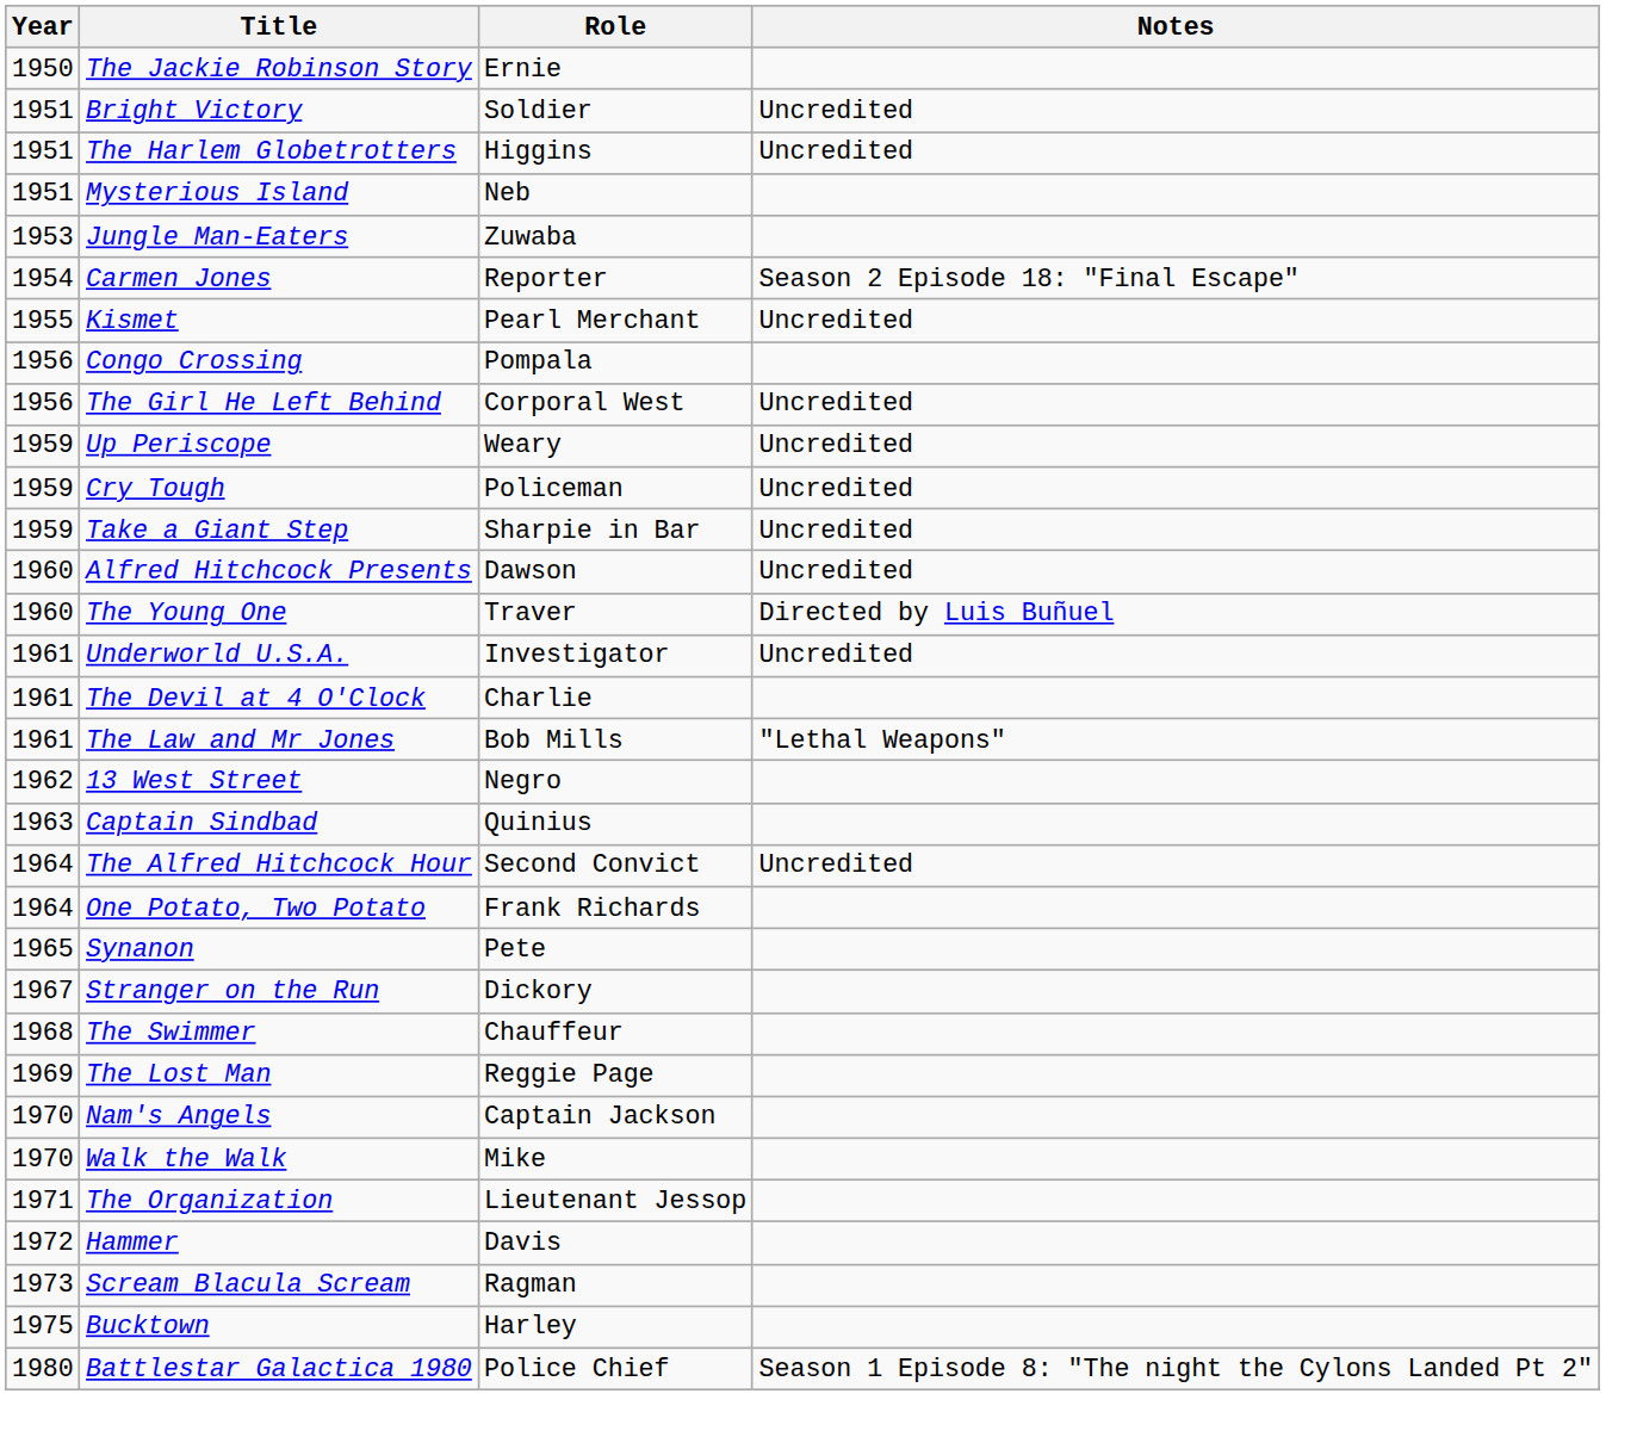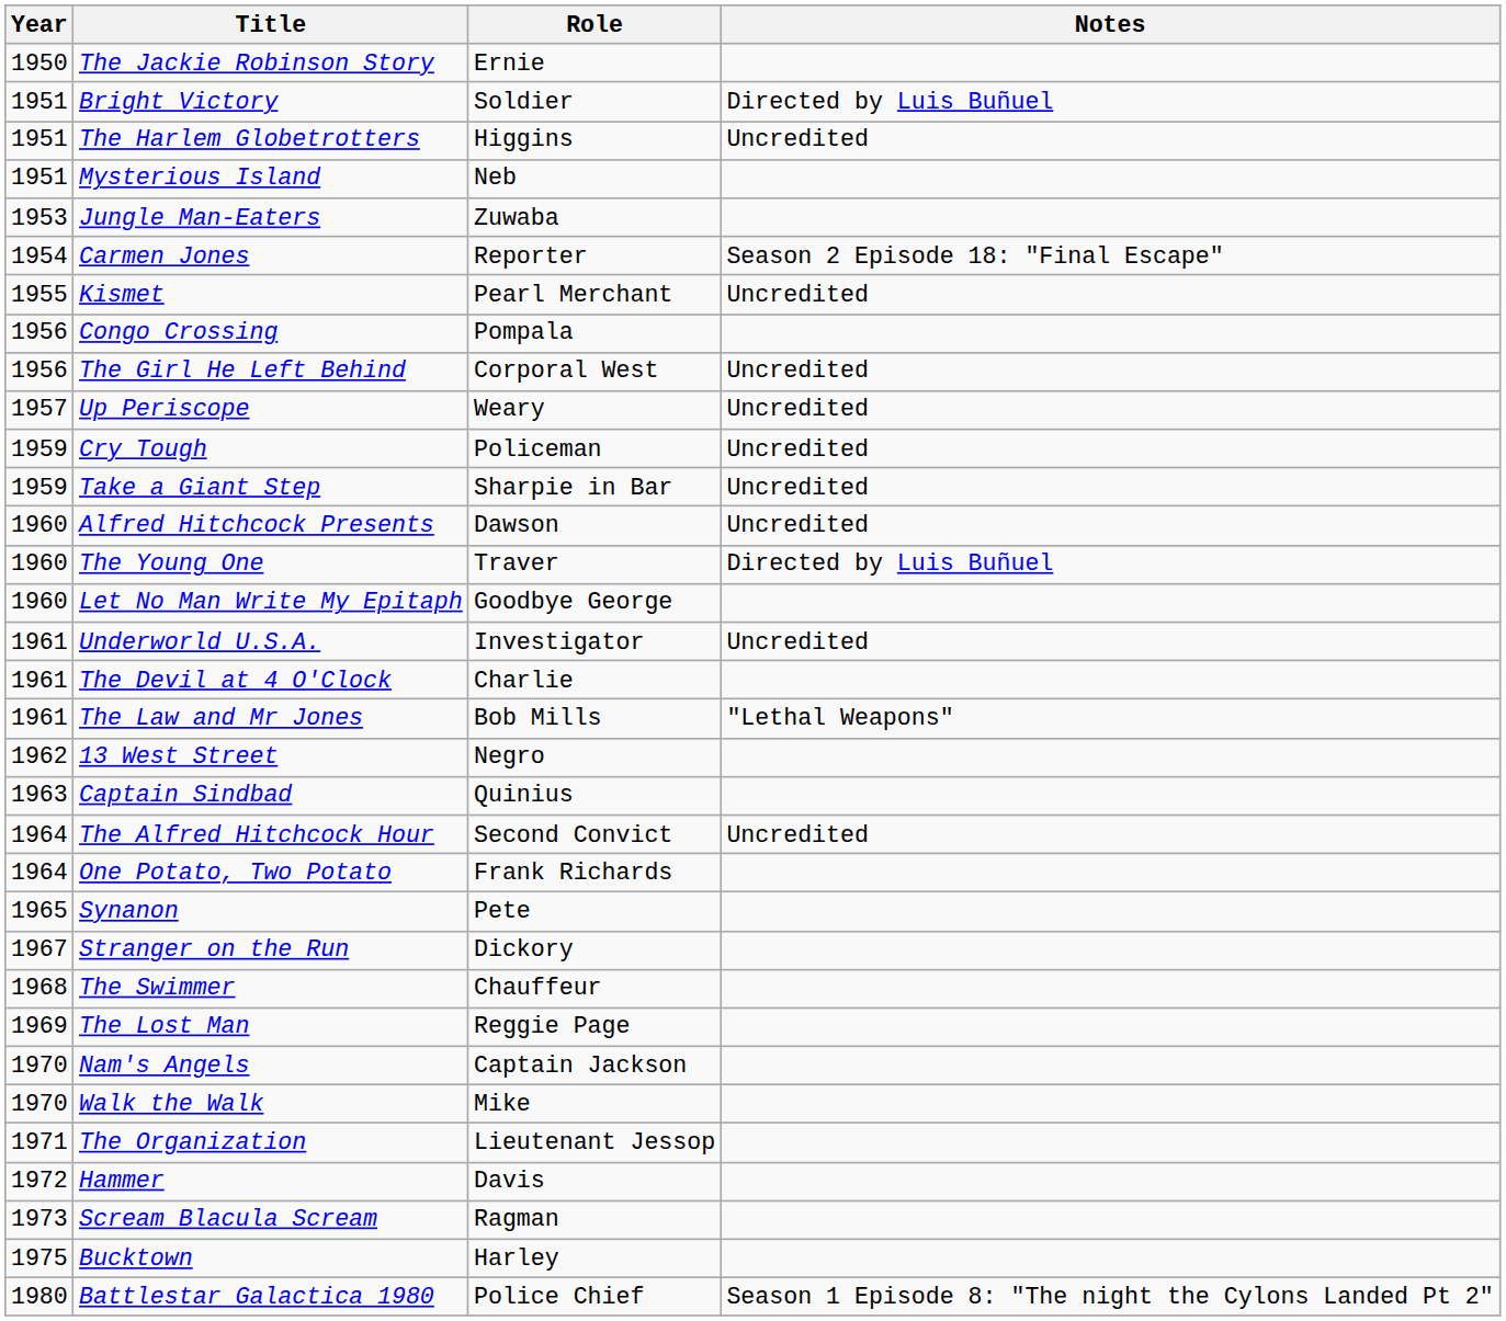 <table class="wikitable sortable">
 <tr>
 <th>Year</th>
 <th>Title</th>
 <th>Role</th>
 <th>Notes</th>
 </tr>
 <tr>
 <td>1950</td>
 <td><em><a href='#'>The Jackie Robinson Story</a></em></td>
 <td>Ernie</td>
 <td></td>
 </tr>
 <tr>
 <td>1951</td>
 <td><em><a href='#'>Bright Victory</a></em></td>
 <td>Soldier</td>
-<td>Uncredited</td>
+<td>Directed by <a href='#'>Luis Buñuel</a></td>
 </tr>
 <tr>
 <td>1951</td>
 <td><em><a href='#'>The Harlem Globetrotters</a></em></td>
 <td>Higgins</td>
 <td>Uncredited</td>
 </tr>
 <tr>
 <td>1951</td>
 <td><em><a href='#'>Mysterious Island</a></em></td>
 <td>Neb</td>
 <td></td>
 </tr>
 <tr>
 <td>1953</td>
 <td><em><a href='#'>Jungle Man-Eaters</a></em></td>
 <td>Zuwaba</td>
 <td></td>
 </tr>
 <tr>
 <td>1954</td>
 <td><em><a href='#'>Carmen Jones</a></em></td>
 <td>Reporter</td>
 <td>Season 2 Episode 18: "Final Escape"</td>
 </tr>
 <tr>
 <td>1955</td>
 <td><em><a href='#'>Kismet</a></em></td>
 <td>Pearl Merchant</td>
 <td>Uncredited</td>
 </tr>
 <tr>
 <td>1956</td>
 <td><em><a href='#'>Congo Crossing</a></em></td>
 <td>Pompala</td>
 <td></td>
 </tr>
 <tr>
 <td>1956</td>
 <td><em><a href='#'>The Girl He Left Behind</a></em></td>
 <td>Corporal West</td>
 <td>Uncredited</td>
 </tr>
 <tr>
-<td>1959</td>
+<td>1957</td>
 <td><em><a href='#'>Up Periscope</a></em></td>
 <td>Weary</td>
 <td>Uncredited</td>
 </tr>
 <tr>
 <td>1959</td>
 <td><em><a href='#'>Cry Tough</a></em></td>
 <td>Policeman</td>
 <td>Uncredited</td>
 </tr>
 <tr>
 <td>1959</td>
 <td><em><a href='#'>Take a Giant Step</a></em></td>
 <td>Sharpie in Bar</td>
 <td>Uncredited</td>
 </tr>
 <tr>
 <td>1960</td>
 <td><em><a href='#'>Alfred Hitchcock Presents</a></em></td>
 <td>Dawson</td>
 <td>Uncredited</td>
 </tr>
 <tr>
 <td>1960</td>
 <td><em><a href='#'>The Young One</a></em></td>
 <td>Traver</td>
 <td>Directed by <a href='#'>Luis Buñuel</a></td>
+</tr>
+<tr>
+<td>1960</td>
+<td><em><a href='#'>Let No Man Write My Epitaph</a></em></td>
+<td>Goodbye George</td>
+<td></td>
 </tr>
 <tr>
 <td>1961</td>
 <td><em><a href='#'>Underworld U.S.A.</a></em></td>
 <td>Investigator</td>
 <td>Uncredited</td>
 </tr>
 <tr>
 <td>1961</td>
 <td><em><a href='#'>The Devil at 4 O'Clock</a></em></td>
 <td>Charlie</td>
 <td></td>
 </tr>
 <tr>
 <td>1961</td>
 <td><em><a href='#'>The Law and Mr Jones</a></em></td>
 <td>Bob Mills</td>
 <td>"Lethal Weapons"</td>
 </tr>
 <tr>
 <td>1962</td>
 <td><em><a href='#'>13 West Street</a></em></td>
 <td>Negro</td>
 <td></td>
 </tr>
 <tr>
 <td>1963</td>
 <td><em><a href='#'>Captain Sindbad</a></em></td>
 <td>Quinius</td>
 <td></td>
 </tr>
 <tr>
 <td>1964</td>
 <td><em><a href='#'>The Alfred Hitchcock Hour</a></em></td>
 <td>Second Convict</td>
 <td>Uncredited</td>
 </tr>
 <tr>
 <td>1964</td>
 <td><em><a href='#'>One Potato, Two Potato</a></em></td>
 <td>Frank Richards</td>
 <td></td>
 </tr>
 <tr>
 <td>1965</td>
 <td><em><a href='#'>Synanon</a></em></td>
 <td>Pete</td>
 <td></td>
 </tr>
 <tr>
 <td>1967</td>
 <td><em><a href='#'>Stranger on the Run</a></em></td>
 <td>Dickory</td>
 <td></td>
 </tr>
 <tr>
 <td>1968</td>
 <td><em><a href='#'>The Swimmer</a></em></td>
 <td>Chauffeur</td>
 <td></td>
 </tr>
 <tr>
 <td>1969</td>
 <td><em><a href='#'>The Lost Man</a></em></td>
 <td>Reggie Page</td>
 <td></td>
 </tr>
 <tr>
 <td>1970</td>
 <td><em><a href='#'>Nam's Angels</a></em></td>
 <td>Captain Jackson</td>
 <td></td>
 </tr>
 <tr>
 <td>1970</td>
 <td><em><a href='#'>Walk the Walk</a></em></td>
 <td>Mike</td>
 <td></td>
 </tr>
 <tr>
 <td>1971</td>
 <td><em><a href='#'>The Organization</a></em></td>
 <td>Lieutenant Jessop</td>
 <td></td>
 </tr>
 <tr>
 <td>1972</td>
 <td><em><a href='#'>Hammer</a></em></td>
 <td>Davis</td>
 <td></td>
 </tr>
 <tr>
 <td>1973</td>
 <td><em><a href='#'>Scream Blacula Scream</a></em></td>
 <td>Ragman</td>
 <td></td>
 </tr>
 <tr>
 <td>1975</td>
 <td><em><a href='#'>Bucktown</a></em></td>
 <td>Harley</td>
 <td></td>
 </tr>
 <tr>
 <td>1980</td>
 <td><em><a href='#'>Battlestar Galactica 1980 </a></em></td>
 <td>Police Chief</td>
 <td>Season 1 Episode 8: "The night the Cylons Landed Pt 2"</td>
 </tr>
 </table>
